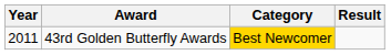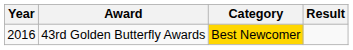 <table class="wikitable">
 <tr style="background:#ccc; text-align:center;">
 <th>Year</th>
 <th>Award</th>
 <th>Category</th>
 <th>Result</th>
 </tr>
 <tr>
-<td>2011</td>
+<td>2016</td>
 <td>43rd Golden Butterfly Awards</td>
 <td style="background: gold;">Best Newcomer</td>
 <td></td>
 </tr>
 </table>
